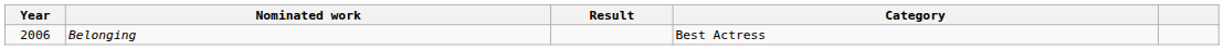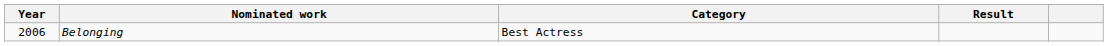 <table class="wikitable" style="width:100%;">
 <tr>
 <th width=5%>Year</th>
 <th style="width:40%;">Nominated work</th>
+<th style="width:40%;">Category</th>
 <th style="width:10%;">Result</th>
-<th style="width:40%;">Category</th>
 <th width=5%></th>
 </tr>
 <tr>
 <td style="text-align:center;">2006</td>
 <td style="text-align:left;"><em>Belonging</em></td>
+<td>Best Actress</td>
 <td></td>
-<td>Best Actress</td>
 <td style="text-align:center;"></td>
 </tr>
 </table>
